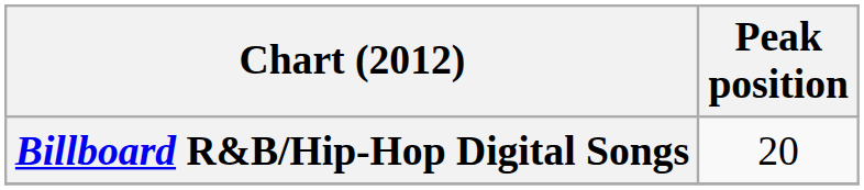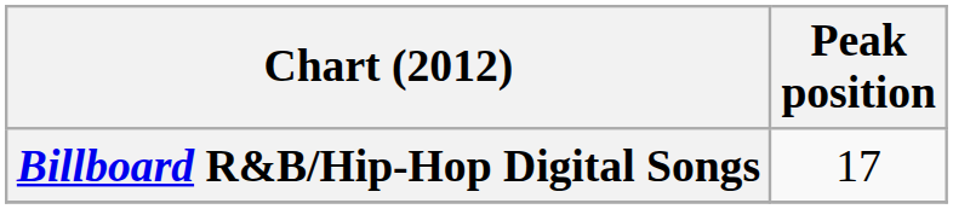 <table class="wikitable sortable plainrowheaders" style="text-align:center;">
 <tr>
 <th scope="col">Chart (2012)</th>
 <th scope="col">Peak<br>position</th>
 </tr>
 <tr>
 <th scope="row"><em><a href='#'>Billboard</a></em> R&B/Hip-Hop Digital Songs</th>
-<td>20</td>
+<td>17</td>
 </tr>
 <tr>
 </tr>
 </table>
